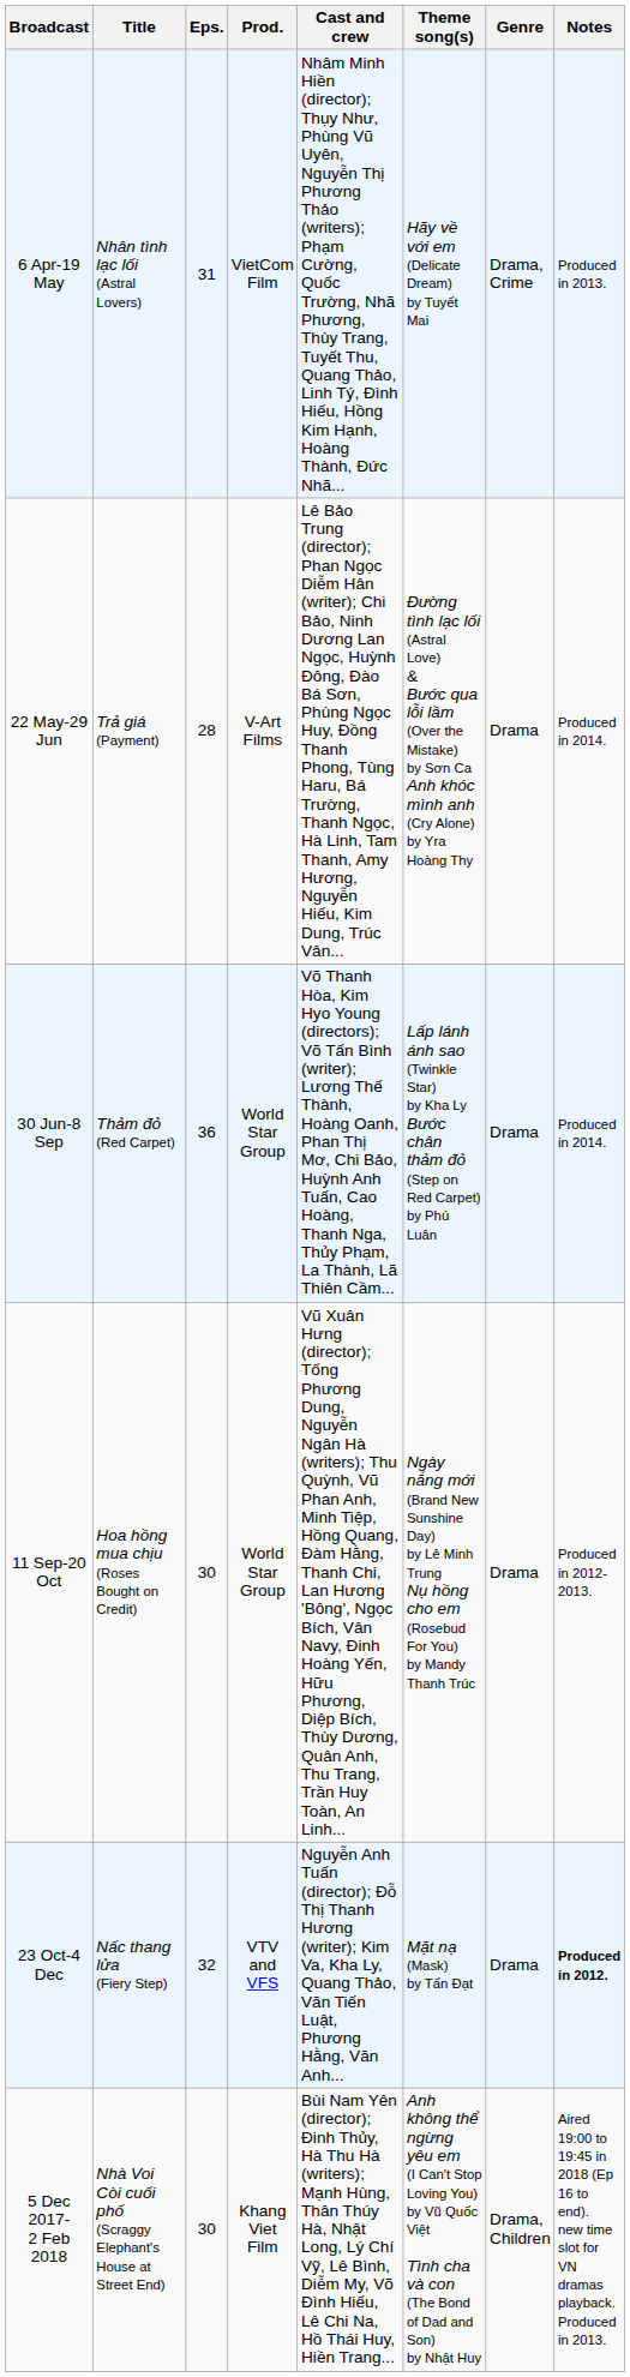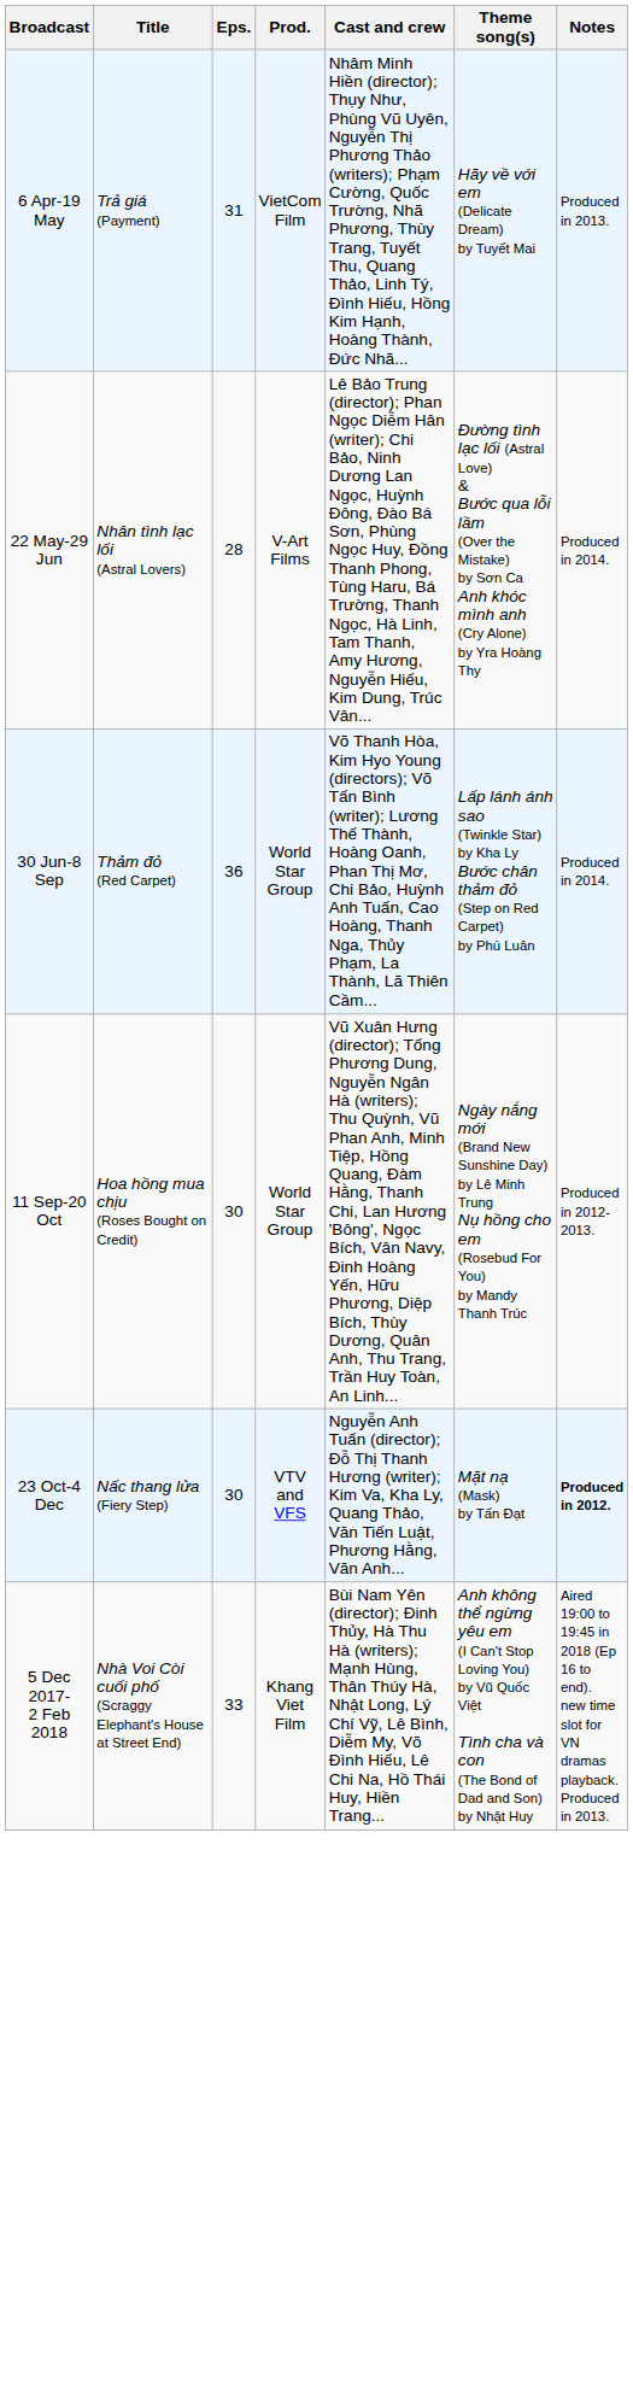 <table class="wikitable sortable">
 <tr>
 <th style="width:10%;">Broadcast</th>
 <th style="width:24%;">Title</th>
 <th style="width:6%;">Eps.</th>
 <th style="width:5%;">Prod.</th>
 <th style="width:25%;">Cast and crew</th>
 <th style="width:20%;">Theme song(s)</th>
-<th style="width:5%;">Genre</th>
 <th style="width:5%;">Notes</th>
 </tr>
 <tr ---- bgcolor="#ebf5ff">
 <td style="text-align:center;">6 Apr-19 May<br></td>
-<td><em>Nhân tình lạc lối</em> <br><small>(Astral Lovers)</small></td>
+<td><em>Trả giá</em> <br><small>(Payment)</small></td>
 <td style="text-align:center;">31</td>
 <td style="text-align:center;">VietCom Film</td>
 <td>Nhâm Minh Hiền (director); Thụy Như, Phùng Vũ Uyên, Nguyễn Thị Phương Thảo (writers); Phạm Cường, Quốc Trường, Nhã Phương, Thùy Trang, Tuyết Thu, Quang Thảo, Linh Tý, Đình Hiếu, Hồng Kim Hạnh, Hoàng Thành, Đức Nhã...</td>
 <td><em>Hãy về với em</em> <br><small>(Delicate Dream)</small><br><small>by Tuyết Mai</small></td>
-<td>Drama, Crime</td>
 <td><small>Produced in 2013.</small></td>
 </tr>
 <tr>
 <td style="text-align:center;">22 May-29 Jun <br></td>
-<td><em>Trả giá</em> <br><small>(Payment)</small></td>
+<td><em>Nhân tình lạc lối</em> <br><small>(Astral Lovers)</small></td>
 <td style="text-align:center;">28</td>
 <td style="text-align:center;">V-Art Films</td>
 <td>Lê Bảo Trung (director); Phan Ngọc Diễm Hân (writer); Chi Bảo, Ninh Dương Lan Ngọc, Huỳnh Đông, Đào Bá Sơn, Phùng Ngọc Huy, Đồng Thanh Phong, Tùng Haru, Bá Trường, Thanh Ngọc, Hà Linh, Tam Thanh, Amy Hương, Nguyễn Hiếu, Kim Dung, Trúc Vân...</td>
 <td><em>Đường tình lạc lối</em> <small>(Astral Love)</small><br>&<br><em>Bước qua lỗi lầm</em><br><small>(Over the Mistake)<br>by Sơn Ca</small><br><em>Anh khóc mình anh</em><br><small>(Cry Alone)<br>by Yra Hoàng Thy</small></td>
-<td>Drama</td>
 <td><small>Produced in 2014.</small></td>
 </tr>
 <tr ---- bgcolor="#ebf5ff">
 <td style="text-align:center;">30 Jun-8 Sep <br></td>
 <td><em>Thảm đỏ</em> <br><small>(Red Carpet)</small></td>
 <td style="text-align:center;">36</td>
 <td style="text-align:center;">World Star Group</td>
 <td>Võ Thanh Hòa, Kim Hyo Young (directors); Võ Tấn Bình (writer); Lương Thế Thành, Hoàng Oanh, Phan Thị Mơ, Chi Bảo, Huỳnh Anh Tuấn, Cao Hoàng, Thanh Nga, Thủy Phạm, La Thành, Lã Thiên Cầm...</td>
 <td><em>Lấp lánh ánh sao</em> <br><small>(Twinkle Star)</small><br><small>by Kha Ly</small><br><em>Bước chân thảm đỏ</em> <br><small>(Step on Red Carpet)</small><br><small>by Phú Luân</small></td>
-<td>Drama</td>
 <td><small>Produced in 2014.</small></td>
 </tr>
 <tr>
 <td style="text-align:center;">11 Sep-20 Oct <br></td>
 <td><em>Hoa hồng mua chịu</em> <br><small>(Roses Bought on Credit)</small></td>
 <td style="text-align:center;">30</td>
 <td style="text-align:center;">World Star Group</td>
 <td>Vũ Xuân Hưng (director); Tống Phương Dung, Nguyễn Ngân Hà (writers); Thu Quỳnh, Vũ Phan Anh, Minh Tiệp, Hồng Quang, Đàm Hằng, Thanh Chi, Lan Hương 'Bông', Ngọc Bích, Vân Navy, Đinh Hoàng Yến, Hữu Phương, Diệp Bích, Thùy Dương, Quân Anh, Thu Trang, Trần Huy Toàn, An Linh...</td>
 <td><em>Ngày nắng mới</em> <br><small>(Brand New Sunshine Day)</small><br><small>by Lê Minh Trung</small><br><em>Nụ hồng cho em</em> <br><small>(Rosebud For You)</small><br><small>by Mandy Thanh Trúc</small></td>
-<td>Drama</td>
 <td><small>Produced in 2012-2013.</small></td>
 </tr>
 <tr ---- bgcolor="#ebf5ff">
 <td style="text-align:center;">23 Oct-4 Dec <br></td>
 <td><em>Nấc thang lửa</em> <br><small>(Fiery Step)</small></td>
-<td style="text-align:center;">32</td>
+<td style="text-align:center;">30</td>
 <td style="text-align:center;">VTV<br>and<br><a href='#'>VFS</a></td>
 <td>Nguyễn Anh Tuấn (director); Đỗ Thị Thanh Hương (writer); Kim Va, Kha Ly, Quang Thảo, Văn Tiến Luật, Phương Hằng, Văn Anh...</td>
 <td><em>Mặt nạ</em> <br><small>(Mask)</small><br><small>by Tấn Đạt</small><br></td>
-<td>Drama</td>
 <td><strong><small>Produced in 2012.</small></strong></td>
 </tr>
 <tr>
 <td style="text-align:center;">5 Dec 2017-<br>2 Feb 2018 <br></td>
 <td><em>Nhà Voi Còi cuối phố</em> <br><small>(Scraggy Elephant's House at Street End)</small></td>
-<td style="text-align:center;">30</td>
+<td style="text-align:center;">33</td>
 <td style="text-align:center;">Khang Viet Film</td>
 <td>Bùi Nam Yên (director); Đinh Thủy, Hà Thu Hà (writers); Mạnh Hùng, Thân Thúy Hà, Nhật Long, Lý Chí Vỹ, Lê Bình, Diễm My, Võ Đình Hiếu, Lê Chi Na, Hồ Thái Huy, Hiền Trang...</td>
 <td><em>Anh không thể ngừng yêu em</em> <br><small>(I Can't Stop Loving You)</small><br><small>by Vũ Quốc Việt</small><br><br><em>Tình cha và con</em> <br><small>(The Bond of Dad and Son)</small><br><small>by Nhật Huy</small></td>
-<td>Drama, Children</td>
 <td><small>Aired 19:00 to 19:45 in 2018 (Ep 16 to end).<br> new time slot for VN dramas playback.<br>Produced in 2013.</small></td>
 </tr>
 </table>
